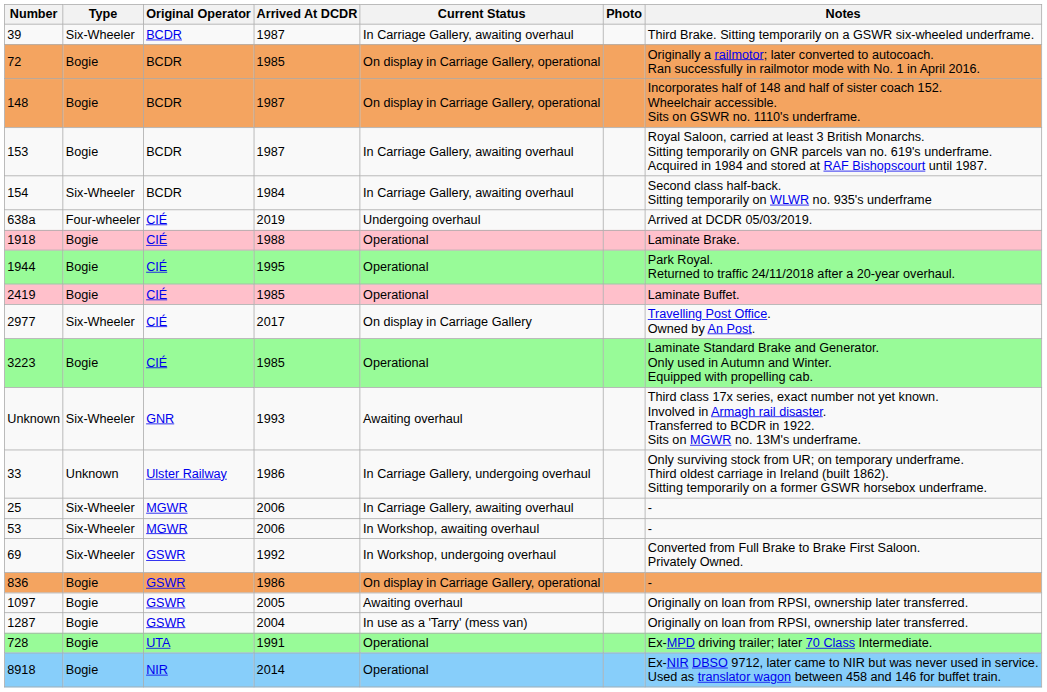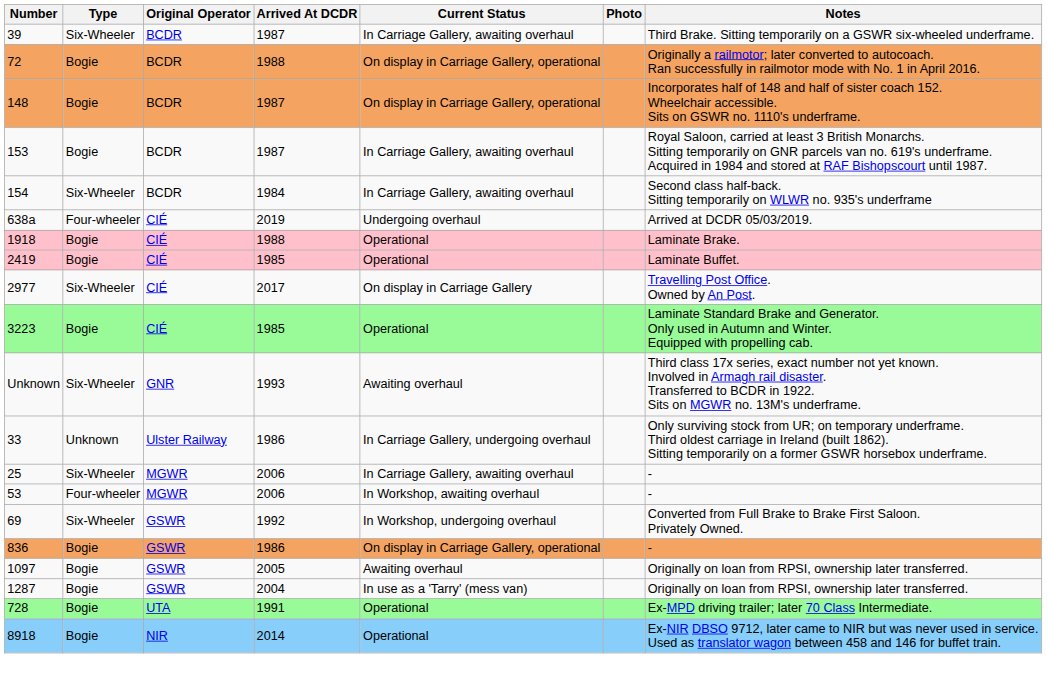 <table class="wikitable sortable mw-collapsible mw-collapsed">
 <tr>
 <th scope="col">Number</th>
 <th scope="col">Type</th>
 <th scope="col">Original Operator</th>
 <th>Arrived At DCDR</th>
 <th scope="col">Current Status</th>
 <th>Photo</th>
 <th scope="col">Notes</th>
 </tr>
 <tr>
 <td>39</td>
 <td>Six-Wheeler</td>
 <td><a href='#'>BCDR</a></td>
 <td>1987</td>
 <td>In Carriage Gallery, awaiting overhaul</td>
 <td></td>
 <td>Third Brake. Sitting temporarily on a GSWR six-wheeled underframe.</td>
 </tr>
 <tr>
 <td bgcolor=#F4A460>72</td>
 <td bgcolor=#F4A460>Bogie</td>
 <td bgcolor=#F4A460>BCDR</td>
-<td bgcolor=#F4A460>1985</td>
+<td bgcolor=#F4A460>1988</td>
 <td bgcolor=#F4A460>On display in Carriage Gallery, operational</td>
 <td bgcolor=#F4A460></td>
 <td bgcolor=#F4A460>Originally a <a href='#'>railmotor</a>; later converted to autocoach.<br>Ran successfully in railmotor mode with No. 1 in April 2016.</td>
 </tr>
 <tr>
 <td bgcolor=#F4A460>148</td>
 <td bgcolor=#F4A460>Bogie</td>
 <td bgcolor=#F4A460>BCDR</td>
 <td bgcolor=#F4A460>1987</td>
 <td bgcolor=#F4A460>On display in Carriage Gallery, operational</td>
 <td bgcolor=#F4A460></td>
 <td bgcolor=#F4A460>Incorporates half of 148 and half of sister coach 152.<br>Wheelchair accessible.<br>Sits on GSWR no. 1110's underframe.</td>
 </tr>
 <tr>
 <td>153</td>
 <td>Bogie</td>
 <td>BCDR</td>
 <td>1987</td>
 <td>In Carriage Gallery, awaiting overhaul</td>
 <td></td>
 <td>Royal Saloon, carried at least 3 British Monarchs.<br>Sitting temporarily on GNR parcels van no. 619's underframe.<br>Acquired in 1984 and stored at <a href='#'>RAF Bishopscourt</a> until 1987.</td>
 </tr>
 <tr>
 <td>154</td>
 <td>Six-Wheeler</td>
 <td>BCDR</td>
 <td>1984</td>
 <td>In Carriage Gallery, awaiting overhaul</td>
 <td></td>
 <td>Second class half-back.<br>Sitting temporarily on <a href='#'>WLWR</a> no. 935's underframe</td>
 </tr>
 <tr>
 <td>638a</td>
 <td>Four-wheeler</td>
 <td><a href='#'>CIÉ</a></td>
 <td>2019</td>
 <td>Undergoing overhaul</td>
 <td></td>
 <td>Arrived at DCDR 05/03/2019.</td>
 </tr>
 <tr>
 <td bgcolor=#FFC0CB>1918</td>
 <td bgcolor=#FFC0CB>Bogie</td>
 <td bgcolor=#FFC0CB><a href='#'>CIÉ</a></td>
 <td bgcolor=#FFC0CB>1988</td>
 <td bgcolor=#FFC0CB>Operational</td>
 <td bgcolor=#FFC0CB></td>
 <td bgcolor=#FFC0CB>Laminate Brake.</td>
-</tr>
-<tr>
-<td bgcolor=#98FB98>1944</td>
-<td bgcolor=#98FB98>Bogie</td>
-<td bgcolor=#98FB98><a href='#'>CIÉ</a></td>
-<td bgcolor=#98FB98>1995</td>
-<td bgcolor=#98FB98>Operational</td>
-<td bgcolor=#98FB98></td>
-<td bgcolor=#98FB98>Park Royal.<br>Returned to traffic 24/11/2018 after a 20-year overhaul.</td>
 </tr>
 <tr>
 <td bgcolor=#FFC0CB>2419</td>
 <td bgcolor=#FFC0CB>Bogie</td>
 <td bgcolor=#FFC0CB><a href='#'>CIÉ</a></td>
 <td bgcolor=#FFC0CB>1985</td>
 <td bgcolor=#FFC0CB>Operational</td>
 <td bgcolor=#FFC0CB></td>
 <td bgcolor=#FFC0CB>Laminate Buffet.</td>
 </tr>
 <tr>
 <td>2977</td>
 <td>Six-Wheeler</td>
 <td><a href='#'>CIÉ</a></td>
 <td>2017</td>
 <td>On display in Carriage Gallery</td>
 <td></td>
 <td><a href='#'>Travelling Post Office</a>.<br>Owned by <a href='#'>An Post</a>.</td>
 </tr>
 <tr>
 <td bgcolor=#98FB98>3223</td>
 <td bgcolor=#98FB98>Bogie</td>
 <td bgcolor=#98FB98><a href='#'>CIÉ</a></td>
 <td bgcolor=#98FB98>1985</td>
 <td bgcolor=#98FB98>Operational</td>
 <td bgcolor=#98FB98></td>
 <td bgcolor=#98FB98>Laminate Standard Brake and Generator.<br>Only used in Autumn and Winter.<br>Equipped with propelling cab.</td>
 </tr>
 <tr>
 <td>Unknown</td>
 <td>Six-Wheeler</td>
 <td><a href='#'>GNR</a></td>
 <td>1993</td>
 <td>Awaiting overhaul</td>
 <td></td>
 <td>Third class 17x series, exact number not yet known.<br>Involved in <a href='#'>Armagh rail disaster</a>.<br>Transferred to BCDR in 1922.<br>Sits on <a href='#'>MGWR</a> no. 13M's underframe.</td>
 </tr>
 <tr>
 <td>33</td>
 <td>Unknown</td>
 <td><a href='#'>Ulster Railway</a></td>
 <td>1986</td>
 <td>In Carriage Gallery, undergoing overhaul</td>
 <td></td>
 <td>Only surviving stock from UR; on temporary underframe.<br>Third oldest carriage in Ireland (built 1862).<br>Sitting temporarily on a former GSWR horsebox underframe.</td>
 </tr>
 <tr>
 <td>25</td>
 <td>Six-Wheeler</td>
 <td><a href='#'>MGWR</a></td>
 <td>2006</td>
 <td>In Carriage Gallery, awaiting overhaul</td>
 <td></td>
 <td>-</td>
 </tr>
 <tr>
 <td>53</td>
-<td>Six-Wheeler</td>
+<td>Four-wheeler</td>
 <td><a href='#'>MGWR</a></td>
 <td>2006</td>
 <td>In Workshop, awaiting overhaul</td>
 <td></td>
 <td>-</td>
 </tr>
 <tr>
 <td>69</td>
 <td>Six-Wheeler</td>
 <td><a href='#'>GSWR</a></td>
 <td>1992</td>
 <td>In Workshop, undergoing overhaul</td>
 <td></td>
 <td>Converted from Full Brake to Brake First Saloon.<br>Privately Owned.</td>
 </tr>
 <tr>
 <td bgcolor=#F4A460>836</td>
 <td bgcolor=#F4A460>Bogie</td>
 <td bgcolor=#F4A460><a href='#'>GSWR</a></td>
 <td bgcolor=#F4A460>1986</td>
 <td bgcolor=#F4A460>On display in Carriage Gallery, operational</td>
 <td bgcolor=#F4A460></td>
 <td bgcolor=#F4A460>-</td>
 </tr>
 <tr>
 <td>1097</td>
 <td>Bogie</td>
 <td><a href='#'>GSWR</a></td>
 <td>2005</td>
 <td>Awaiting overhaul</td>
 <td></td>
 <td>Originally on loan from RPSI, ownership later transferred.</td>
 </tr>
 <tr>
 <td>1287</td>
 <td>Bogie</td>
 <td><a href='#'>GSWR</a></td>
 <td>2004</td>
 <td>In use as a 'Tarry' (mess van)</td>
 <td></td>
 <td>Originally on loan from RPSI, ownership later transferred.</td>
 </tr>
 <tr>
 <td bgcolor=#98FB98>728</td>
 <td bgcolor=#98FB98>Bogie</td>
 <td bgcolor=#98FB98><a href='#'>UTA</a></td>
 <td bgcolor=#98FB98>1991</td>
 <td bgcolor=#98FB98>Operational</td>
 <td bgcolor=#98FB98></td>
 <td bgcolor=#98FB98>Ex-<a href='#'>MPD</a> driving trailer; later <a href='#'>70 Class</a> Intermediate.</td>
 </tr>
 <tr>
 <td bgcolor=#87CEFA>8918</td>
 <td bgcolor=#87CEFA>Bogie</td>
 <td bgcolor=#87CEFA><a href='#'>NIR</a></td>
 <td bgcolor=#87CEFA>2014</td>
 <td bgcolor=#87CEFA>Operational</td>
 <td bgcolor=#87CEFA></td>
 <td bgcolor=#87CEFA>Ex-<a href='#'>NIR</a> <a href='#'>DBSO</a> 9712, later came to NIR but was never used in service.<br>Used as <a href='#'>translator wagon</a> between 458 and 146 for buffet train.</td>
 </tr>
 </table>
